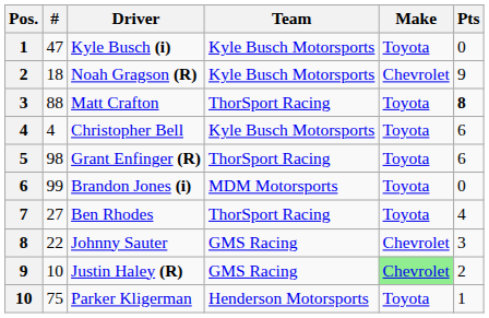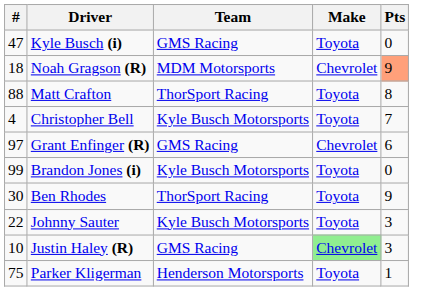 <table class="wikitable" style="font-size:95%">
 <tr>
-<th>Pos.</th>
 <th>#</th>
 <th>Driver</th>
 <th>Team</th>
 <th>Make</th>
 <th>Pts</th>
 </tr>
 <tr>
-<th>1</th>
 <td>47</td>
 <td><a href='#'>Kyle Busch</a> <strong>(i)</strong></td>
+<td><a href='#'>GMS Racing</a></td>
+<td><a href='#'>Toyota</a></td>
+<td>0</td>
+</tr>
+<tr>
+<td>18</td>
+<td><a href='#'>Noah Gragson</a> <strong>(R)</strong></td>
+<td><a href='#'>MDM Motorsports</a></td>
+<td><a href='#'>Chevrolet</a></td>
+<td style="background: lightsalmon;">9</td>
+</tr>
+<tr>
+<td>88</td>
+<td><a href='#'>Matt Crafton</a></td>
+<td><a href='#'>ThorSport Racing</a></td>
+<td><a href='#'>Toyota</a></td>
+<td>8</td>
+</tr>
+<tr>
+<td>4</td>
+<td><a href='#'>Christopher Bell</a></td>
+<td><a href='#'>Kyle Busch Motorsports</a></td>
+<td><a href='#'>Toyota</a></td>
+<td>7</td>
+</tr>
+<tr>
+<td>97</td>
+<td><a href='#'>Grant Enfinger</a> <strong>(R)</strong></td>
+<td><a href='#'>GMS Racing</a></td>
+<td><a href='#'>Chevrolet</a></td>
+<td>6</td>
+</tr>
+<tr>
+<td>99</td>
+<td><a href='#'>Brandon Jones</a> <strong>(i)</strong></td>
 <td><a href='#'>Kyle Busch Motorsports</a></td>
 <td><a href='#'>Toyota</a></td>
 <td>0</td>
 </tr>
 <tr>
-<th>2</th>
-<td>18</td>
-<td><a href='#'>Noah Gragson</a> <strong>(R)</strong></td>
-<td><a href='#'>Kyle Busch Motorsports</a></td>
-<td><a href='#'>Chevrolet</a></td>
+<td>30</td>
+<td><a href='#'>Ben Rhodes</a></td>
+<td><a href='#'>ThorSport Racing</a></td>
+<td><a href='#'>Toyota</a></td>
 <td>9</td>
 </tr>
 <tr>
-<th>3</th>
-<td>88</td>
-<td><a href='#'>Matt Crafton</a></td>
-<td><a href='#'>ThorSport Racing</a></td>
-<td><a href='#'>Toyota</a></td>
-<td><strong>8</strong></td>
-</tr>
-<tr>
-<th>4</th>
-<td>4</td>
-<td><a href='#'>Christopher Bell</a></td>
+<td>22</td>
+<td><a href='#'>Johnny Sauter</a></td>
 <td><a href='#'>Kyle Busch Motorsports</a></td>
 <td><a href='#'>Toyota</a></td>
-<td>6</td>
-</tr>
-<tr>
-<th>5</th>
-<td>98</td>
-<td><a href='#'>Grant Enfinger</a> <strong>(R)</strong></td>
-<td><a href='#'>ThorSport Racing</a></td>
-<td><a href='#'>Toyota</a></td>
-<td>6</td>
-</tr>
-<tr>
-<th>6</th>
-<td>99</td>
-<td><a href='#'>Brandon Jones</a> <strong>(i)</strong></td>
-<td><a href='#'>MDM Motorsports</a></td>
-<td><a href='#'>Toyota</a></td>
-<td>0</td>
-</tr>
-<tr>
-<th>7</th>
-<td>27</td>
-<td><a href='#'>Ben Rhodes</a></td>
-<td><a href='#'>ThorSport Racing</a></td>
-<td><a href='#'>Toyota</a></td>
-<td>4</td>
-</tr>
-<tr>
-<th>8</th>
-<td>22</td>
-<td><a href='#'>Johnny Sauter</a></td>
-<td><a href='#'>GMS Racing</a></td>
-<td><a href='#'>Chevrolet</a></td>
 <td>3</td>
 </tr>
 <tr>
-<th>9</th>
 <td>10</td>
 <td><a href='#'>Justin Haley</a> <strong>(R)</strong></td>
 <td><a href='#'>GMS Racing</a></td>
 <td style="background: lightgreen;"><a href='#'>Chevrolet</a></td>
-<td>2</td>
+<td>3</td>
 </tr>
 <tr>
-<th>10</th>
 <td>75</td>
 <td><a href='#'>Parker Kligerman</a></td>
 <td><a href='#'>Henderson Motorsports</a></td>
 <td><a href='#'>Toyota</a></td>
 <td>1</td>
 </tr>
 </table>
